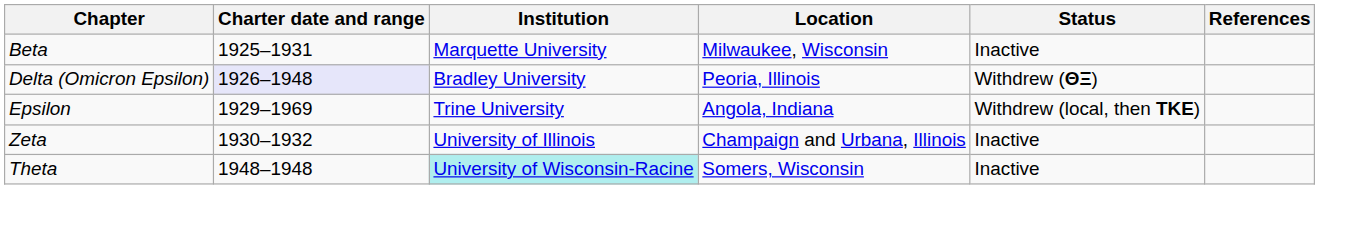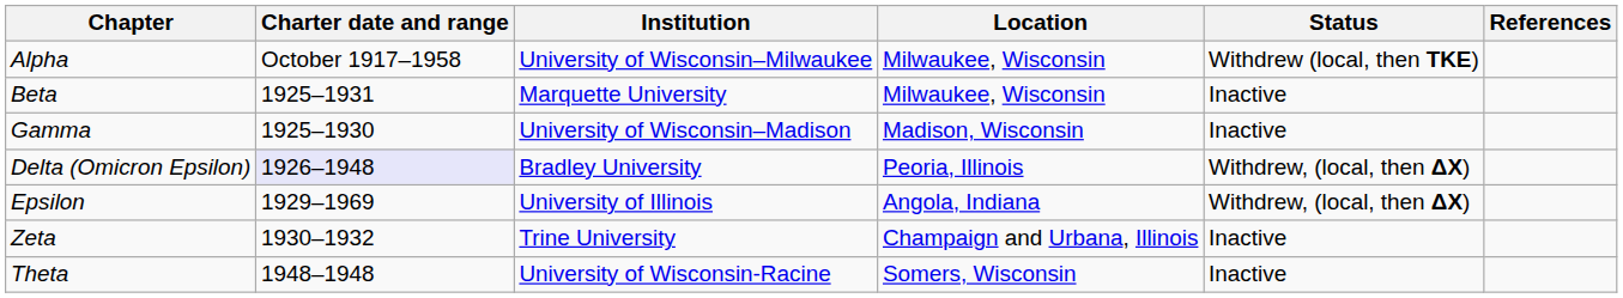 <table class="wikitable sortable">
 <tr>
 <th>Chapter</th>
 <th>Charter date and range</th>
 <th>Institution</th>
 <th>Location</th>
 <th>Status</th>
 <th>References</th>
 </tr>
 <tr>
+<td><em>Alpha</em></td>
+<td>October 1917–1958</td>
+<td><a href='#'>University of Wisconsin–Milwaukee</a></td>
+<td><a href='#'>Milwaukee</a>, <a href='#'>Wisconsin</a></td>
+<td>Withdrew (local, then <strong>ΤΚΕ</strong>)</td>
+<td></td>
+</tr>
+<tr>
 <td><em>Beta</em></td>
 <td>1925–1931</td>
 <td><a href='#'>Marquette University</a></td>
 <td><a href='#'>Milwaukee</a>, <a href='#'>Wisconsin</a></td>
 <td>Inactive</td>
 <td></td>
 </tr>
 <tr>
+<td><em>Gamma</em></td>
+<td>1925–1930</td>
+<td><a href='#'>University of Wisconsin–Madison</a></td>
+<td><a href='#'>Madison, Wisconsin</a></td>
+<td>Inactive</td>
+<td></td>
+</tr>
+<tr>
 <td><em>Delta (Omicron Epsilon)</em></td>
 <td style="background: lavender;">1926–1948</td>
 <td><a href='#'>Bradley University</a></td>
 <td><a href='#'>Peoria, Illinois</a></td>
-<td>Withdrew (<strong>ΘΞ</strong>)</td>
+<td>Withdrew, (local, then <strong>ΔΧ</strong>)</td>
 <td></td>
 </tr>
 <tr>
 <td><em>Epsilon</em></td>
 <td>1929–1969</td>
-<td><a href='#'>Trine University</a></td>
+<td><a href='#'>University of Illinois</a></td>
 <td><a href='#'>Angola, Indiana</a></td>
-<td>Withdrew (local, then <strong>ΤΚΕ</strong>)</td>
+<td>Withdrew, (local, then <strong>ΔΧ</strong>)</td>
 <td></td>
 </tr>
 <tr>
 <td><em>Zeta</em></td>
 <td>1930–1932</td>
-<td><a href='#'>University of Illinois</a></td>
+<td><a href='#'>Trine University</a></td>
 <td><a href='#'>Champaign</a> and <a href='#'>Urbana</a>, <a href='#'>Illinois</a></td>
 <td>Inactive</td>
 <td></td>
 </tr>
 <tr>
 <td><em>Theta</em></td>
 <td>1948–1948</td>
-<td style="background: paleturquoise;"><a href='#'>University of Wisconsin-Racine</a></td>
+<td><a href='#'>University of Wisconsin-Racine</a></td>
 <td><a href='#'>Somers, Wisconsin</a></td>
 <td>Inactive</td>
 <td></td>
 </tr>
 </table>
